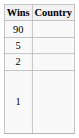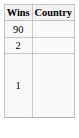 <table class="wikitable">
 <tr>
 <th>Wins</th>
 <th>Country</th>
 </tr>
 <tr>
 <td align=center>90</td>
-<td></td>
-</tr>
-<tr>
-<td align=center>5</td>
 <td></td>
 </tr>
 <tr>
 <td align=center>2</td>
 <td></td>
 </tr>
 <tr>
 <td align=center>1</td>
 <td><br><br><br><br><br></td>
 </tr>
 <tr>
 </tr>
 </table>
